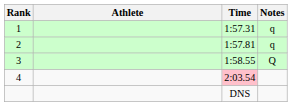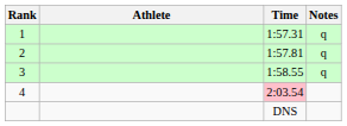 <table class="wikitable" style="text-align:center">
 <tr>
 <th>Rank</th>
 <th Style="width:18em">Athlete</th>
 <th>Time</th>
 <th>Notes</th>
 </tr>
 <tr style="background:#cfc">
 <td>1</td>
 <td style="text-align:left"></td>
 <td>1:57.31</td>
 <td>q</td>
 </tr>
 <tr style="background:#cfc">
 <td>2</td>
 <td style="text-align:left"></td>
 <td>1:57.81</td>
 <td>q</td>
 </tr>
 <tr style="background:#cfc">
 <td>3</td>
 <td style="text-align:left"></td>
 <td>1:58.55</td>
-<td>Q</td>
+<td>q</td>
 </tr>
 <tr>
 <td>4</td>
 <td style="text-align:left"></td>
 <td style="background: pink;">2:03.54</td>
 <td></td>
 </tr>
 <tr>
 <td></td>
 <td style="text-align:left"></td>
 <td>DNS</td>
 <td></td>
 </tr>
 </table>
